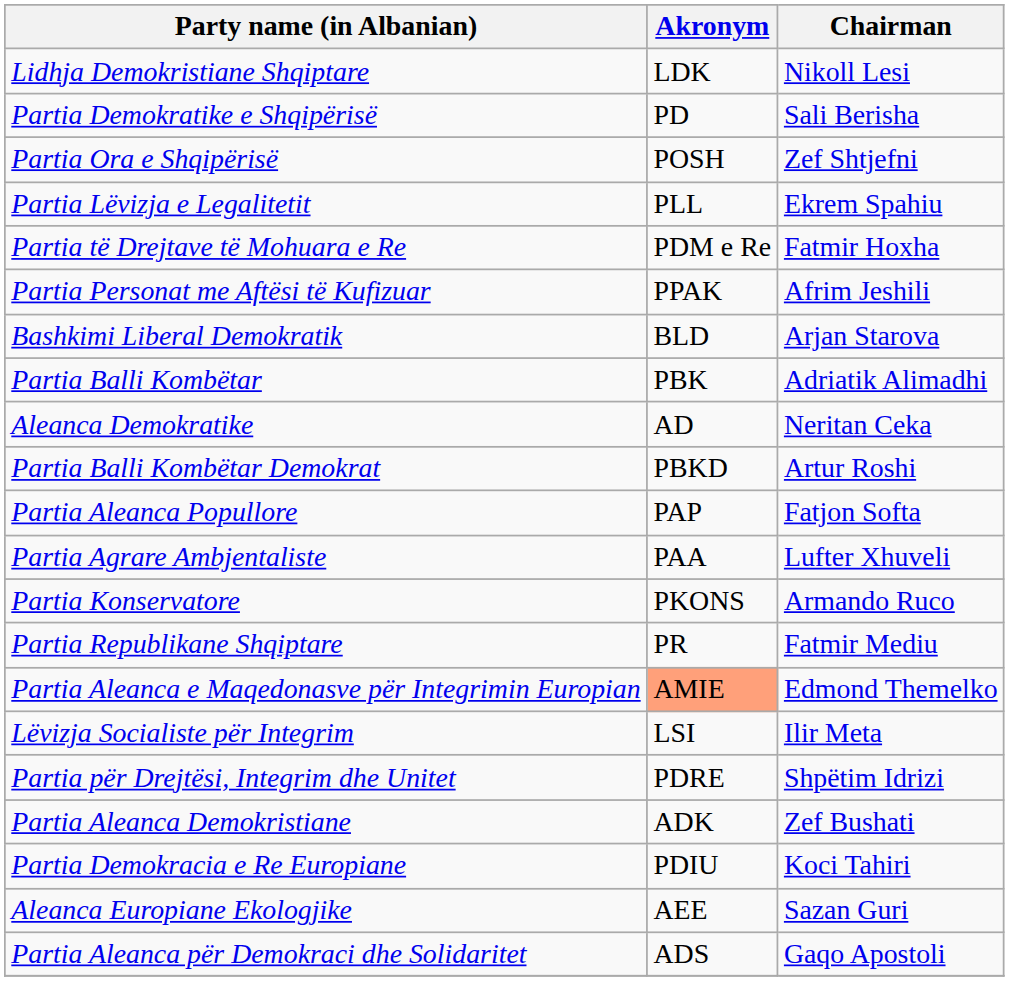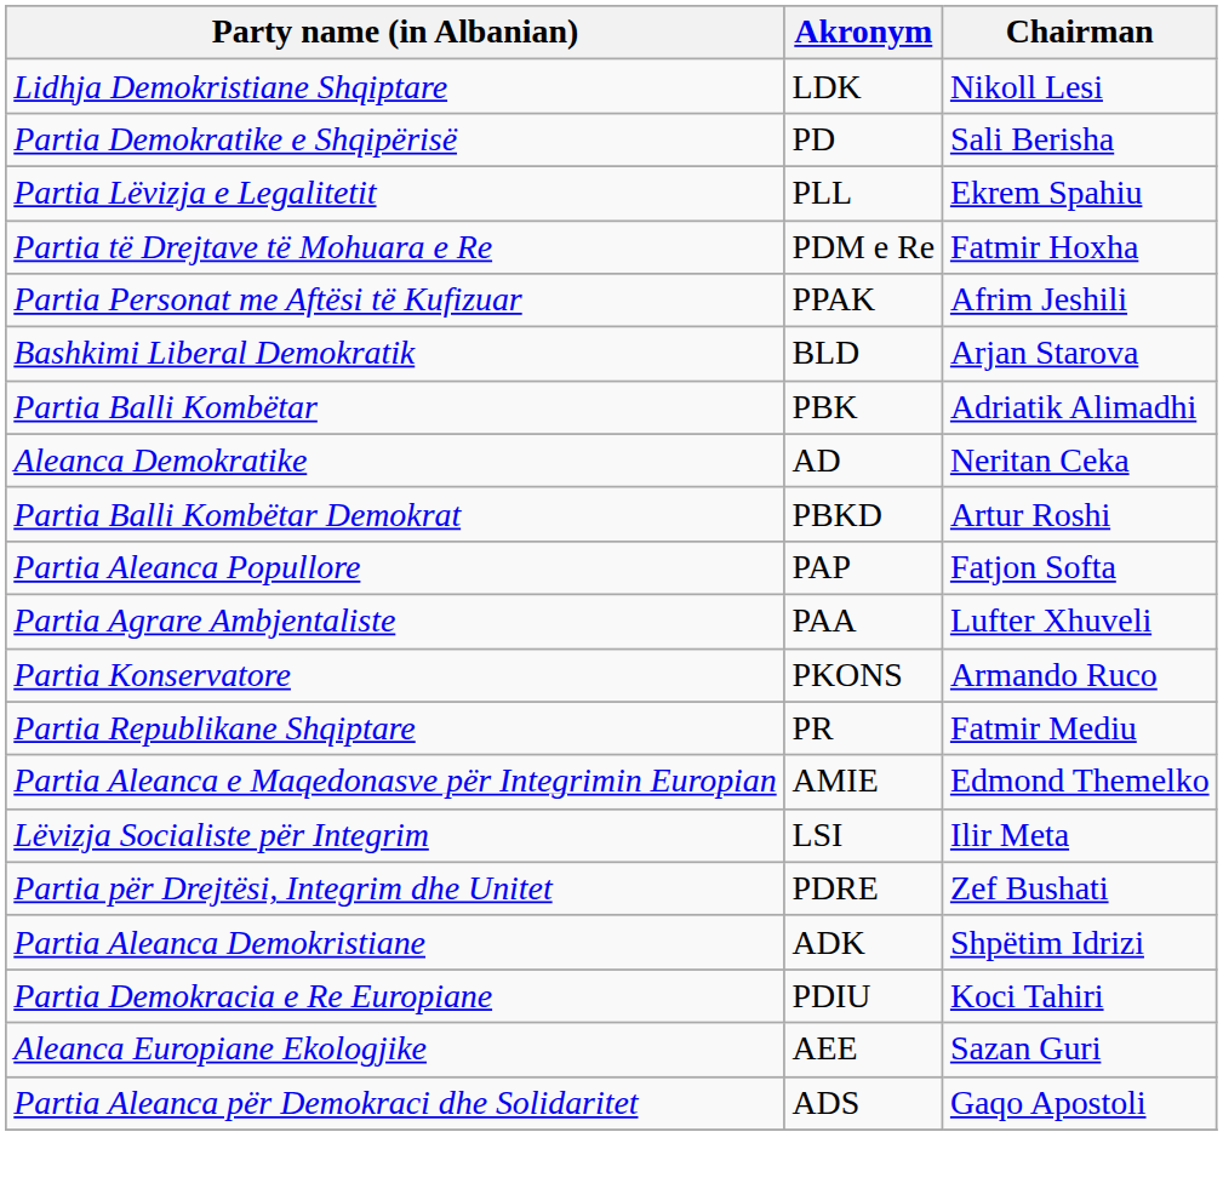 <table class="wikitable sortable">
 <tr>
 <th>Party name (in Albanian)</th>
 <th><a href='#'>Akronym</a></th>
 <th>Chairman</th>
 </tr>
 <tr>
 <td><em><a href='#'>Lidhja Demokristiane Shqiptare</a></em></td>
 <td>LDK</td>
 <td><a href='#'>Nikoll Lesi</a></td>
 </tr>
 <tr>
 <td><em><a href='#'>Partia Demokratike e Shqipërisë</a></em></td>
 <td>PD</td>
 <td><a href='#'>Sali Berisha</a></td>
-</tr>
-<tr>
-<td><em><a href='#'>Partia Ora e Shqipërisë</a></em></td>
-<td>POSH</td>
-<td><a href='#'>Zef Shtjefni</a></td>
 </tr>
 <tr>
 <td><em><a href='#'>Partia Lëvizja e Legalitetit</a></em></td>
 <td>PLL</td>
 <td><a href='#'>Ekrem Spahiu</a></td>
 </tr>
 <tr>
 <td><em><a href='#'>Partia të Drejtave të Mohuara e Re</a></em></td>
 <td>PDM e Re</td>
 <td><a href='#'>Fatmir Hoxha</a></td>
 </tr>
 <tr>
 <td><em><a href='#'>Partia Personat me Aftësi të Kufizuar</a></em></td>
 <td>PPAK</td>
 <td><a href='#'>Afrim Jeshili</a></td>
 </tr>
 <tr>
 <td><em><a href='#'>Bashkimi Liberal Demokratik</a></em></td>
 <td>BLD</td>
 <td><a href='#'>Arjan Starova</a></td>
 </tr>
 <tr>
 <td><em><a href='#'>Partia Balli Kombëtar</a></em></td>
 <td>PBK</td>
 <td><a href='#'>Adriatik Alimadhi</a></td>
 </tr>
 <tr>
 <td><em><a href='#'>Aleanca Demokratike</a></em></td>
 <td>AD</td>
 <td><a href='#'>Neritan Ceka</a></td>
 </tr>
 <tr>
 <td><em><a href='#'>Partia Balli Kombëtar Demokrat</a></em></td>
 <td>PBKD</td>
 <td><a href='#'>Artur Roshi</a></td>
 </tr>
 <tr>
 <td><em><a href='#'>Partia Aleanca Popullore</a></em></td>
 <td>PAP</td>
 <td><a href='#'>Fatjon Softa</a></td>
 </tr>
 <tr>
 <td><em><a href='#'>Partia Agrare Ambjentaliste</a></em></td>
 <td>PAA</td>
 <td><a href='#'>Lufter Xhuveli</a></td>
 </tr>
 <tr>
 <td><em><a href='#'>Partia Konservatore</a></em></td>
 <td>PKONS</td>
 <td><a href='#'>Armando Ruco</a></td>
 </tr>
 <tr>
 <td><em><a href='#'>Partia Republikane Shqiptare</a></em></td>
 <td>PR</td>
 <td><a href='#'>Fatmir Mediu</a></td>
 </tr>
 <tr>
 <td><em><a href='#'>Partia Aleanca e Maqedonasve për Integrimin Europian</a></em></td>
-<td style="background: lightsalmon;">AMIE</td>
+<td>AMIE</td>
 <td><a href='#'>Edmond Themelko</a></td>
 </tr>
 <tr>
 <td><em><a href='#'>Lëvizja Socialiste për Integrim</a></em></td>
 <td>LSI</td>
 <td><a href='#'>Ilir Meta</a></td>
 </tr>
 <tr>
 <td><em><a href='#'>Partia për Drejtësi, Integrim dhe Unitet</a></em></td>
 <td>PDRE</td>
-<td><a href='#'>Shpëtim Idrizi</a></td>
+<td><a href='#'>Zef Bushati</a></td>
 </tr>
 <tr>
 <td><em><a href='#'>Partia Aleanca Demokristiane</a></em></td>
 <td>ADK</td>
-<td><a href='#'>Zef Bushati</a></td>
+<td><a href='#'>Shpëtim Idrizi</a></td>
 </tr>
 <tr>
 <td><em><a href='#'>Partia Demokracia e Re Europiane</a></em></td>
 <td>PDIU</td>
 <td><a href='#'>Koci Tahiri</a></td>
 </tr>
 <tr>
 <td><em><a href='#'>Aleanca Europiane Ekologjike</a></em></td>
 <td>AEE</td>
 <td><a href='#'>Sazan Guri</a></td>
 </tr>
 <tr>
 <td><em><a href='#'>Partia Aleanca për Demokraci dhe Solidaritet</a></em></td>
 <td>ADS</td>
 <td><a href='#'>Gaqo Apostoli</a></td>
 </tr>
 <tr>
 </tr>
 </table>
